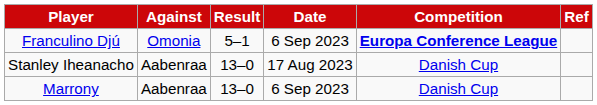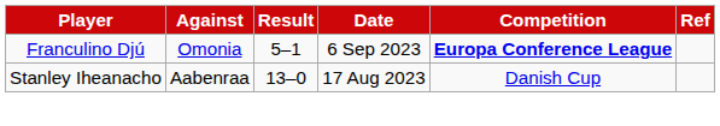 <table class="wikitable" style="font-size: 95%; text-align: center">
 <tr>
 <th style="background:#cc0609; color:white; text-align:center;"!width=80>Player</th>
 <th style="background:#cc0609; color:white; text-align:center;"!width=80>Against</th>
 <th style="background:#cc0609; color:white; text-align:center;"!width=80>Result</th>
 <th style="background:#cc0609; color:white; text-align:center;"!width=80>Date</th>
 <th style="background:#cc0609; color:white; text-align:center;"!width=150>Competition</th>
 <th style="background:#cc0609; color:white; text-align:center;"!width=150>Ref</th>
 </tr>
 <tr>
 <td><a href='#'>Franculino Djú</a></td>
 <td><a href='#'>Omonia</a></td>
 <td>5–1</td>
 <td>6 Sep 2023</td>
 <td><strong><a href='#'>Europa Conference League</a></strong></td>
 <td></td>
 </tr>
 <tr>
 <td>Stanley Iheanacho</td>
 <td>Aabenraa</td>
 <td>13–0</td>
 <td>17 Aug 2023</td>
 <td><a href='#'>Danish Cup</a></td>
 <td></td>
 </tr>
 <tr>
-<td><a href='#'>Marrony</a></td>
-<td>Aabenraa</td>
-<td>13–0</td>
-<td>6 Sep 2023</td>
-<td><a href='#'>Danish Cup</a></td>
-<td></td>
-</tr>
-<tr>
 </tr>
 </table>
